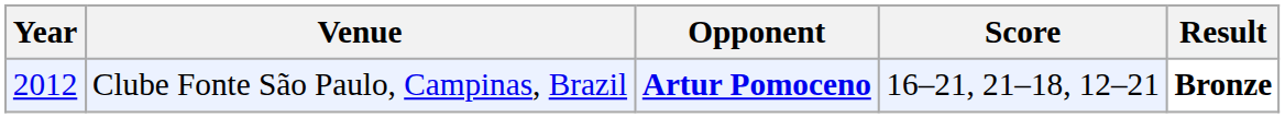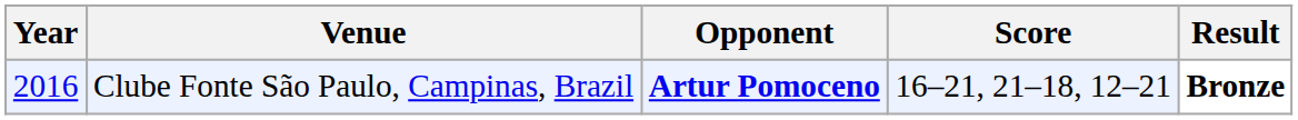 <table class="sortable wikitable" style="font-size: 90%;">
 <tr>
 <th>Year</th>
 <th>Venue</th>
 <th>Opponent</th>
 <th>Score</th>
 <th>Result</th>
 </tr>
 <tr style="background:#ECF2FF">
-<td align="center"><a href='#'>2012</a></td>
+<td align="center"><a href='#'>2016</a></td>
 <td align="left">Clube Fonte São Paulo, <a href='#'>Campinas</a>, <a href='#'>Brazil</a></td>
 <td align="left"><strong> <a href='#'>Artur Pomoceno</a></strong></td>
 <td align="left">16–21, 21–18, 12–21</td>
 <td style="text-align:left; background:white"> <strong>Bronze</strong></td>
 </tr>
 </table>
